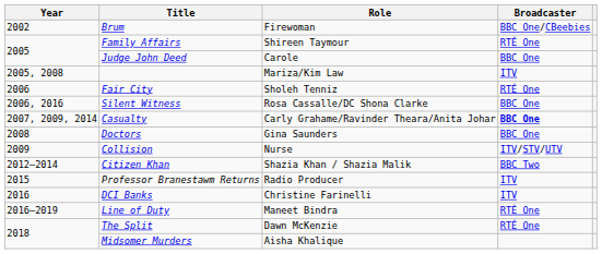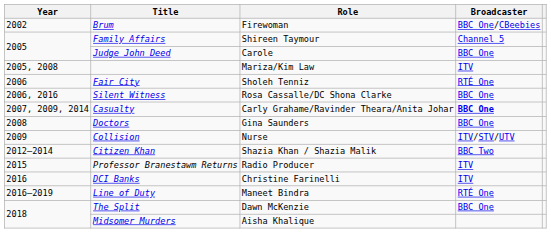 <table class="wikitable sortable">
 <tr>
 <th scope="col">Year</th>
 <th scope="col">Title</th>
 <th scope="col">Role</th>
 <th scope="col">Broadcaster</th>
 <th scope="col"></th>
 </tr>
 <tr>
 <td>2002</td>
 <td><em><a href='#'>Brum</a></em></td>
 <td>Firewoman</td>
 <td><a href='#'>BBC One</a>/<a href='#'>CBeebies</a></td>
 <td></td>
 </tr>
 <tr>
 <td rowspan="2">2005</td>
 <td><em><a href='#'>Family Affairs</a></em></td>
 <td>Shireen Taymour</td>
-<td><a href='#'>RTÉ One</a></td>
+<td><a href='#'>Channel 5</a></td>
 <td></td>
 </tr>
 <tr>
 <td><em><a href='#'>Judge John Deed</a></em></td>
 <td>Carole</td>
 <td><a href='#'>BBC One</a></td>
 <td></td>
 </tr>
 <tr>
 <td>2005, 2008</td>
 <td></td>
 <td>Mariza/Kim Law</td>
 <td><a href='#'>ITV</a></td>
 <td></td>
 </tr>
 <tr>
 <td>2006</td>
 <td><em><a href='#'>Fair City</a></em></td>
 <td>Sholeh Tenniz</td>
 <td><a href='#'>RTÉ One</a></td>
 <td></td>
 </tr>
 <tr>
 <td>2006, 2016</td>
 <td><em><a href='#'>Silent Witness</a></em></td>
 <td>Rosa Cassalle/DC Shona Clarke</td>
 <td><a href='#'>BBC One</a></td>
 <td></td>
 </tr>
 <tr>
 <td>2007, 2009, 2014</td>
 <td><em><a href='#'>Casualty</a></em></td>
 <td>Carly Grahame/Ravinder Theara/Anita Johar</td>
 <td><strong><a href='#'>BBC One</a></strong></td>
 <td></td>
 </tr>
 <tr>
 <td>2008</td>
 <td><em><a href='#'>Doctors</a></em></td>
 <td>Gina Saunders</td>
 <td><a href='#'>BBC One</a></td>
 <td></td>
 </tr>
 <tr>
 <td>2009</td>
 <td><em><a href='#'>Collision</a></em></td>
 <td>Nurse</td>
 <td><a href='#'>ITV</a>/<a href='#'>STV</a>/<a href='#'>UTV</a></td>
 <td></td>
 </tr>
 <tr>
 <td>2012–2014</td>
 <td><em><a href='#'>Citizen Khan</a></em></td>
 <td>Shazia Khan / Shazia Malik</td>
 <td><a href='#'>BBC Two</a></td>
 <td></td>
 </tr>
 <tr>
 <td>2015</td>
 <td><em>Professor Branestawm Returns</em></td>
 <td>Radio Producer</td>
 <td><a href='#'>ITV</a></td>
 <td></td>
 </tr>
 <tr>
 <td>2016</td>
 <td><em><a href='#'>DCI Banks</a></em></td>
 <td>Christine Farinelli</td>
 <td><a href='#'>ITV</a></td>
 <td></td>
 </tr>
 <tr>
 <td>2016–2019</td>
 <td><em><a href='#'>Line of Duty</a></em></td>
 <td>Maneet Bindra</td>
 <td><a href='#'>RTÉ One</a></td>
 <td></td>
 </tr>
 <tr>
 <td rowspan="2">2018</td>
 <td><em><a href='#'>The Split</a></em></td>
 <td>Dawn McKenzie</td>
-<td><a href='#'>RTÉ One</a></td>
+<td><a href='#'>BBC One</a></td>
 <td></td>
 </tr>
 <tr>
 <td><em><a href='#'>Midsomer Murders</a></em></td>
 <td>Aisha Khalique</td>
 <td></td>
 </tr>
 </table>
